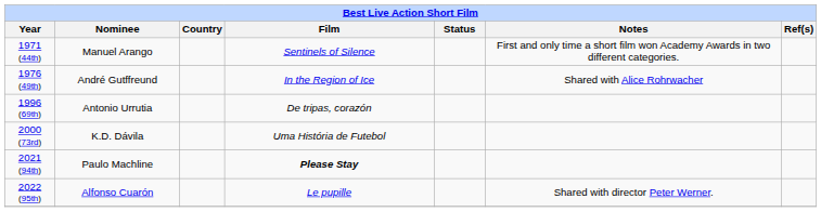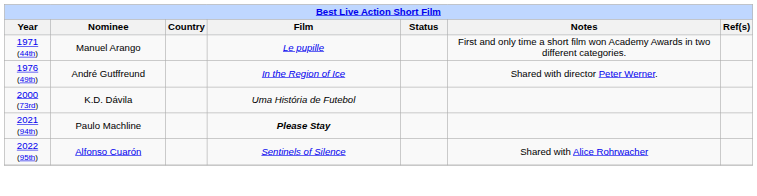 <table class="wikitable" style="text-align: center">
 <tr style="background:#bfd7ff;">
 <td colspan="7" style="text-align:center;"><strong><a href='#'>Best Live Action Short Film</a></strong></td>
 </tr>
 <tr style="background:#ebf5ff;">
 <th style="width:75px;">Year</th>
 <th style="width:200px;">Nominee</th>
 <th style="width:50px;">Country</th>
 <th style="width:350px;">Film</th>
 <th style="width:75px;">Status</th>
 <th style="width:500px;">Notes</th>
 <th width="3">Ref(s)</th>
 </tr>
 <tr>
 <td style="text-align: center"><a href='#'>1971</a><br><small>(<a href='#'>44th</a>)</small></td>
 <td>Manuel Arango</td>
 <td></td>
-<td><em><a href='#'>Sentinels of Silence</a></em></td>
+<td><em><a href='#'>Le pupille</a></em></td>
 <td></td>
 <td>First and only time a short film won Academy Awards in two different categories.</td>
 <td style="text-align: center"></td>
 </tr>
 <tr>
 <td style="text-align: center"><a href='#'>1976</a><br><small>(<a href='#'>49th</a>)</small></td>
 <td>André Gutffreund</td>
 <td></td>
 <td><em><a href='#'>In the Region of Ice</a></em></td>
 <td></td>
-<td>Shared with <a href='#'>Alice Rohrwacher</a></td>
-<td style="text-align: center"></td>
-</tr>
-<tr>
-<td style="text-align: center"><a href='#'>1996</a><br><small>(<a href='#'>69th</a>)</small></td>
-<td>Antonio Urrutia</td>
-<td></td>
-<td><em>De tripas, corazón</em></td>
-<td></td>
-<td></td>
+<td>Shared with director <a href='#'>Peter Werner</a>.</td>
 <td style="text-align: center"></td>
 </tr>
 <tr>
 <td style="text-align: center"><a href='#'>2000</a><br><small>(<a href='#'>73rd</a>)</small></td>
 <td>K.D. Dávila</td>
 <td></td>
 <td><em>Uma História de Futebol</em></td>
 <td></td>
 <td></td>
 <td></td>
 </tr>
 <tr>
 <td style="text-align: center"><a href='#'>2021</a><br><small>(<a href='#'>94th</a>)</small></td>
 <td>Paulo Machline</td>
 <td></td>
 <td><strong><em>Please Stay</em></strong></td>
 <td></td>
 <td></td>
 <td></td>
 </tr>
 <tr>
 <td style="text-align: center"><a href='#'>2022</a><br><small>(<a href='#'>95th</a>)</small></td>
 <td><a href='#'>Alfonso Cuarón</a></td>
 <td></td>
-<td><em><a href='#'>Le pupille</a></em></td>
+<td><em><a href='#'>Sentinels of Silence</a></em></td>
 <td></td>
-<td>Shared with director <a href='#'>Peter Werner</a>.</td>
+<td>Shared with <a href='#'>Alice Rohrwacher</a></td>
 <td></td>
 </tr>
 <tr>
 </tr>
 </table>
